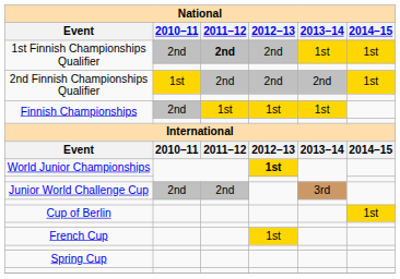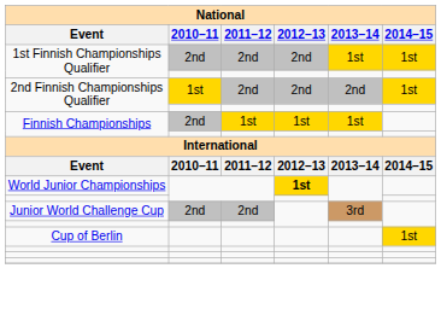 <table class="wikitable">
 <tr>
 <th style="background-color: #ffdead; " colspan=6 align="center">National</th>
 </tr>
 <tr>
 <th>Event</th>
 <th><a href='#'>2010–11</a></th>
 <th><a href='#'>2011–12</a></th>
 <th><a href='#'>2012–13</a></th>
 <th><a href='#'>2013–14</a></th>
 <th><a href='#'>2014–15</a></th>
 </tr>
 <tr>
 <td align="center" rowspan="2">1st Finnish Championships<br>Qualifier</td>
 <td 2010-11 align="center" bgcolor="silver">2nd</td>
-<td 2011-12 align="center" bgcolor="silver"><strong>2nd</strong></td>
+<td 2011-12 align="center" bgcolor="silver">2nd</td>
 <td 2012-13 align="center" bgcolor="silver">2nd</td>
 <td 2013-14 align="center" bgcolor="gold">1st</td>
 <td 2014-15 align="center" bgcolor="gold">1st</td>
 </tr>
 <tr>
 <td 2010-11 align="center"></td>
 <td 2011-12 align="center"></td>
 <td 2012-13 align="center"></td>
 <td 2013-14 align="center"></td>
 <td 2014-15 align="center"></td>
 </tr>
 <tr>
 <td align="center" rowspan="2">2nd Finnish Championships<br>Qualifier</td>
 <td 2010-11 align="center" bgcolor="gold">1st</td>
 <td 2011-12 align="center" bgcolor="silver">2nd</td>
 <td 2012-13 align="center" bgcolor="silver">2nd</td>
 <td 2013-14 align="center" bgcolor="silver">2nd</td>
 <td 2014-15 align="center" bgcolor="gold">1st</td>
 </tr>
 <tr>
 <td 2010-11 align="center"></td>
 <td 2011-12 align="center"></td>
 <td 2012-13 align="center"></td>
 <td 2013-14 align="center"></td>
 <td 2014-15 align="center"></td>
 </tr>
 <tr>
 <td align="center" rowspan="2"><a href='#'>Finnish Championships</a></td>
 <td 2010-11 align="center" bgcolor="silver">2nd</td>
 <td 2011-12 align="center" bgcolor="gold">1st</td>
 <td 2012-13 align="center" bgcolor="gold">1st</td>
 <td 2013-14 align="center" bgcolor="gold">1st</td>
 <td 2014-15 align="center"></td>
 </tr>
 <tr>
 <td 2010-11 align="center"></td>
 <td 2011-12 align="center"></td>
 <td 2012-13 align="center"></td>
 <td 2013-14 align="center"></td>
 <td 2014-15 align="center"></td>
 </tr>
 <tr>
 <th style="background-color: #ffdead; " colspan=6 align=center>International</th>
 </tr>
 <tr>
 <th>Event</th>
 <th>2010–11</th>
 <th>2011–12</th>
 <th>2012–13</th>
 <th>2013–14</th>
 <th>2014–15</th>
 </tr>
 <tr>
 <td align="center"><a href='#'>World Junior Championships</a></td>
 <td 2010-11 align="center" colspan="2" rowspan="2"></td>
 <td 2012-13 align="center" bgcolor="gold"><strong>1st</strong></td>
 <td 2013-14 align="center" rowspan="2"></td>
 <td 2014-15 align="center"></td>
 </tr>
 <tr>
 <td align="center"></td>
 <td 2012-13 align="center"></td>
 <td 2014-15 align="center"></td>
 </tr>
 <tr>
 <td align="center"><a href='#'>Junior World Challenge Cup</a></td>
 <td 2010-11 align="center" bgcolor="silver">2nd</td>
 <td 2011-12 align="center" bgcolor="silver">2nd</td>
 <td 2012-13 align="center" rowspan="2"></td>
 <td 2013-14 align="center" bgcolor="cc9966">3rd</td>
 <td 2014-15 align="center" rowspan="2"></td>
 </tr>
 <tr>
 <td align="center"></td>
 <td 2010-11 align="center"></td>
 <td 2011-12 align="center"></td>
 <td 2013-14 align="center"></td>
 </tr>
 <tr>
 <td align="center"><a href='#'>Cup of Berlin</a></td>
 <td 2010-11 align="center"></td>
 <td 2011-12 align="center"></td>
 <td 2012-13 align="center"></td>
 <td 2013-14 align="center"></td>
 <td 2014-15 align="center" bgcolor="gold">1st</td>
 </tr>
 <tr>
 <td align="center"></td>
 <td 2010-11 align="center"></td>
 <td 2011-12 align="center"></td>
 <td 2012-13 align="center"></td>
 <td 2013-14 align="center"></td>
 <td 2014-15 align="center"></td>
 </tr>
 <tr>
-<td align="center"><a href='#'>French Cup</a></td>
-<td 2010-11 align="center"></td>
-<td 2011-12 align="center"></td>
-<td 2012-13 align="center" bgcolor="gold">1st</td>
-<td 2013-14 align="center"></td>
-<td 2014-15 align="center"></td>
-</tr>
-<tr>
 <td align="center"></td>
-<td 2010-11 align="center"></td>
-<td 2011-12 align="center"></td>
-<td 2012-13 align="center"></td>
-<td 2013-14 align="center"></td>
-<td 2014-15 align="center"></td>
-</tr>
-<tr>
-<td align="center"><a href='#'>Spring Cup</a></td>
 <td 2010-11 align="center"></td>
 <td 2011-12 align="center"></td>
 <td 2012-13 align="center"></td>
 <td 2013-14 align="center"></td>
 <td 2014-15 align="center"></td>
 </tr>
 <tr>
 <td align="center"></td>
 <td 2010-11 align="center"></td>
 <td 2011-12 align="center"></td>
 <td 2012-13 align="center"></td>
 <td 2013-14 align="center"></td>
 <td 2014-15 align="center"></td>
 </tr>
 <tr>
 </tr>
 </table>
